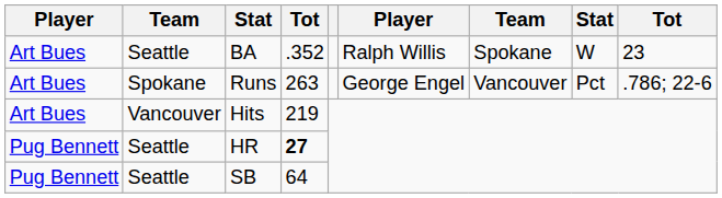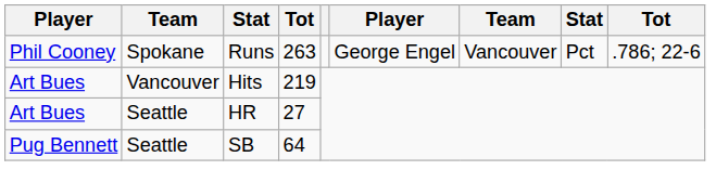 <table class="wikitable">
 <tr>
 <th>Player</th>
 <th>Team</th>
 <th>Stat</th>
 <th>Tot</th>
 <th></th>
 <th>Player</th>
 <th>Team</th>
 <th>Stat</th>
 <th>Tot</th>
 </tr>
 <tr>
-<td><a href='#'>Art Bues</a></td>
-<td>Seattle</td>
-<td>BA</td>
-<td>.352</td>
-<td></td>
-<td>Ralph Willis</td>
-<td>Spokane</td>
-<td>W</td>
-<td>23</td>
-</tr>
-<tr>
-<td><a href='#'>Art Bues</a></td>
+<td><a href='#'>Phil Cooney</a></td>
 <td>Spokane</td>
 <td>Runs</td>
 <td>263</td>
 <td></td>
 <td>George Engel</td>
 <td>Vancouver</td>
 <td>Pct</td>
 <td>.786; 22-6</td>
 </tr>
 <tr>
 <td><a href='#'>Art Bues</a></td>
 <td>Vancouver</td>
 <td>Hits</td>
 <td>219</td>
 </tr>
 <tr>
-<td><a href='#'>Pug Bennett</a></td>
+<td><a href='#'>Art Bues</a></td>
 <td>Seattle</td>
 <td>HR</td>
-<td><strong>27</strong></td>
+<td>27</td>
 </tr>
 <tr>
 <td><a href='#'>Pug Bennett</a></td>
 <td>Seattle</td>
 <td>SB</td>
 <td>64</td>
 </tr>
 </table>
